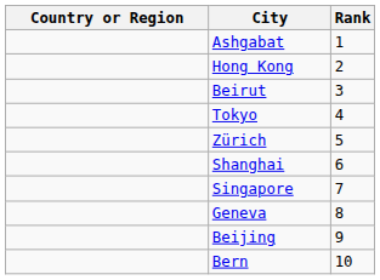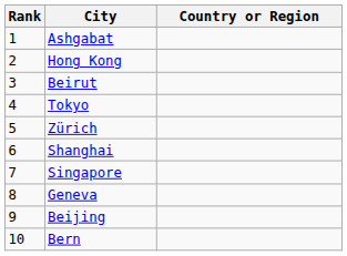 <table class="wikitable sortable">
 <tr>
+<th scope="col">Rank</th>
+<th scope="col" style="width:100px;">City</th>
 <th scope="col" style="width:170px;">Country or Region</th>
-<th scope="col" style="width:100px;">City</th>
-<th scope="col">Rank</th>
 </tr>
 <tr>
+<td>1</td>
+<td><a href='#'>Ashgabat</a></td>
 <td></td>
-<td><a href='#'>Ashgabat</a></td>
-<td>1</td>
 </tr>
 <tr>
+<td>2</td>
+<td><a href='#'>Hong Kong</a></td>
 <td></td>
-<td><a href='#'>Hong Kong</a></td>
-<td>2</td>
 </tr>
 <tr>
+<td>3</td>
+<td><a href='#'>Beirut</a></td>
 <td></td>
-<td><a href='#'>Beirut</a></td>
-<td>3</td>
 </tr>
 <tr>
+<td>4</td>
+<td><a href='#'>Tokyo</a></td>
 <td></td>
-<td><a href='#'>Tokyo</a></td>
-<td>4</td>
 </tr>
 <tr>
+<td>5</td>
+<td><a href='#'>Zürich</a></td>
 <td></td>
-<td><a href='#'>Zürich</a></td>
-<td>5</td>
 </tr>
 <tr>
+<td>6</td>
+<td><a href='#'>Shanghai</a></td>
 <td></td>
-<td><a href='#'>Shanghai</a></td>
-<td>6</td>
 </tr>
 <tr>
+<td>7</td>
+<td><a href='#'>Singapore</a></td>
 <td></td>
-<td><a href='#'>Singapore</a></td>
-<td>7</td>
 </tr>
 <tr>
+<td>8</td>
+<td><a href='#'>Geneva</a></td>
 <td></td>
-<td><a href='#'>Geneva</a></td>
-<td>8</td>
 </tr>
 <tr>
+<td>9</td>
+<td><a href='#'>Beijing</a></td>
 <td></td>
-<td><a href='#'>Beijing</a></td>
-<td>9</td>
 </tr>
 <tr>
+<td>10</td>
+<td><a href='#'>Bern</a></td>
 <td></td>
-<td><a href='#'>Bern</a></td>
-<td>10</td>
 </tr>
 </table>
